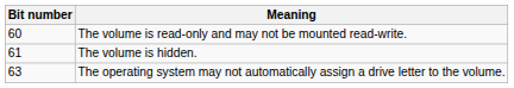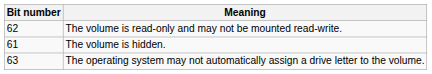 <table class="wikitable floatright">
 <tr>
 <th>Bit number</th>
 <th>Meaning</th>
 </tr>
 <tr>
-<td>60</td>
+<td>62</td>
 <td>The volume is read-only and may not be mounted read-write.</td>
 </tr>
 <tr>
 <td>61</td>
 <td>The volume is hidden.</td>
 </tr>
 <tr>
 <td>63</td>
 <td>The operating system may not automatically assign a drive letter to the volume.</td>
 </tr>
 </table>
